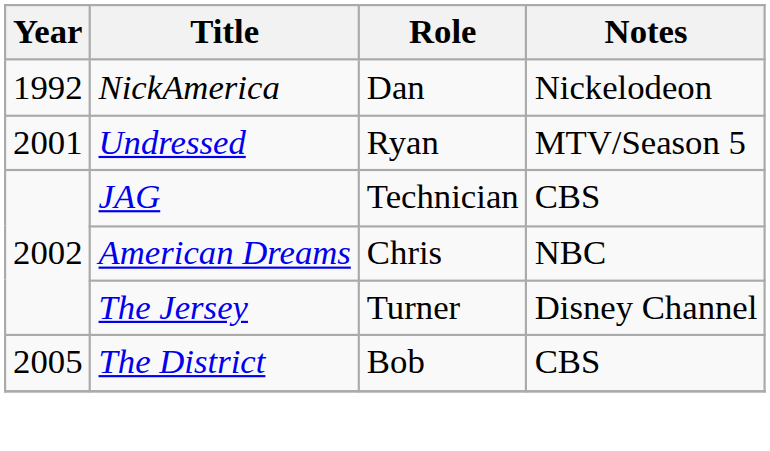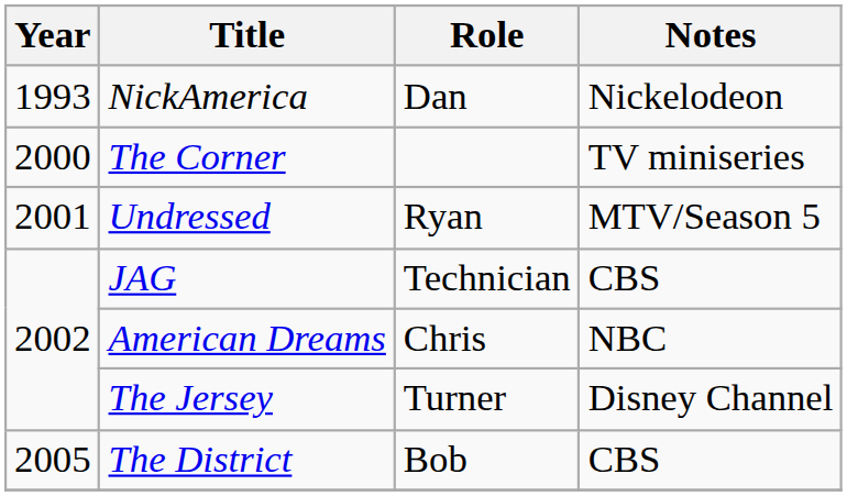 <table class="wikitable sortable">
 <tr>
 <th>Year</th>
 <th>Title</th>
 <th>Role</th>
 <th class="unsortable">Notes</th>
 </tr>
 <tr>
-<td>1992</td>
+<td>1993</td>
 <td><em>NickAmerica</em></td>
 <td>Dan</td>
 <td>Nickelodeon</td>
+</tr>
+<tr>
+<td>2000</td>
+<td><em><a href='#'>The Corner</a></em></td>
+<td></td>
+<td>TV miniseries</td>
 </tr>
 <tr>
 <td>2001</td>
 <td><em><a href='#'>Undressed</a></em></td>
 <td>Ryan</td>
 <td>MTV/Season 5</td>
 </tr>
 <tr>
 <td rowspan="3">2002</td>
 <td><em><a href='#'>JAG</a></em></td>
 <td>Technician</td>
 <td>CBS</td>
 </tr>
 <tr>
 <td><em><a href='#'>American Dreams</a></em></td>
 <td>Chris</td>
 <td>NBC</td>
 </tr>
 <tr>
 <td><em><a href='#'>The Jersey</a></em></td>
 <td>Turner</td>
 <td>Disney Channel</td>
 </tr>
 <tr>
 <td>2005</td>
 <td><em><a href='#'>The District</a></em></td>
 <td>Bob</td>
 <td>CBS</td>
 </tr>
 <tr>
 </tr>
 </table>
